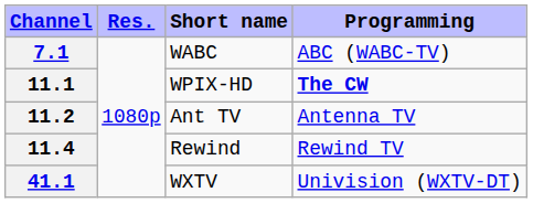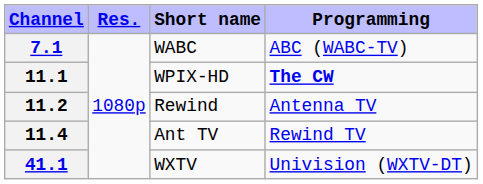 <table class="wikitable">
 <tr>
 <th style="background-color: #bdbdff" scope="col"><a href='#'>Channel</a></th>
 <th style="background-color: #bdbdff" scope="col"><a href='#'>Res.</a></th>
 <th style="background-color: #bdbdff" scope="col">Short name</th>
 <th style="background-color: #bdbdff" scope="col">Programming</th>
 </tr>
 <tr>
 <th scope="row"><a href='#'>7.1</a></th>
 <td rowspan="5"><a href='#'>1080p</a></td>
 <td>WABC</td>
 <td><a href='#'>ABC</a> (<a href='#'>WABC-TV</a>)</td>
 </tr>
 <tr>
 <th scope="row">11.1</th>
 <td>WPIX-HD</td>
 <td><strong><a href='#'>The CW</a></strong></td>
 </tr>
 <tr>
 <th scope="row">11.2</th>
-<td>Ant TV</td>
+<td>Rewind</td>
 <td><a href='#'>Antenna TV</a></td>
 </tr>
 <tr>
 <th scope="row">11.4</th>
-<td>Rewind</td>
+<td>Ant TV</td>
 <td><a href='#'>Rewind TV</a></td>
 </tr>
 <tr>
 <th scope="row"><a href='#'>41.1</a></th>
 <td>WXTV</td>
 <td><a href='#'>Univision</a> (<a href='#'>WXTV-DT</a>)</td>
 </tr>
 </table>
